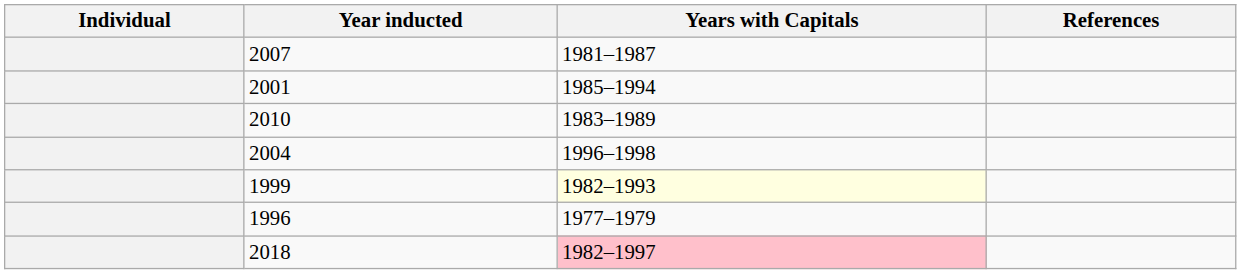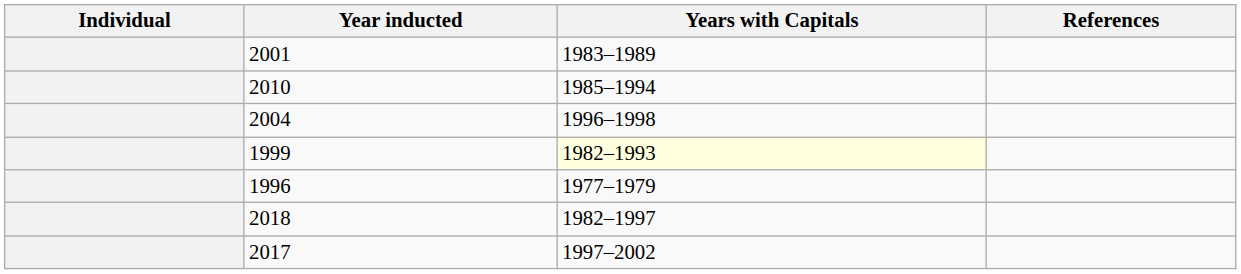 <table class="wikitable sortable" width="75%">
 <tr>
 <th scope="col">Individual</th>
 <th scope="col">Year inducted</th>
 <th scope="col">Years with Capitals</th>
 <th scope="col" class="unsortable">References</th>
 </tr>
 <tr>
 <th scope="row"></th>
-<td>2007</td>
-<td>1981–1987</td>
-<td></td>
-</tr>
-<tr>
-<th scope="row"></th>
 <td>2001</td>
-<td>1985–1994</td>
+<td>1983–1989</td>
 <td></td>
 </tr>
 <tr>
 <th scope="row"></th>
 <td>2010</td>
-<td>1983–1989</td>
+<td>1985–1994</td>
 <td></td>
 </tr>
 <tr>
 <th scope="row"></th>
 <td>2004</td>
 <td>1996–1998</td>
 <td></td>
 </tr>
 <tr>
 <th scope="row"></th>
 <td>1999</td>
 <td style="background: lightyellow;">1982–1993</td>
 <td></td>
 </tr>
 <tr>
 <th scope="row"></th>
 <td>1996</td>
 <td>1977–1979</td>
 <td></td>
 </tr>
 <tr>
 <th scope="row"></th>
 <td>2018</td>
-<td style="background: pink;">1982–1997</td>
+<td>1982–1997</td>
+<td></td>
+</tr>
+<tr>
+<th scope="row"></th>
+<td>2017</td>
+<td>1997–2002</td>
 <td></td>
 </tr>
 </table>
